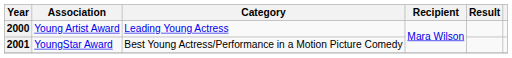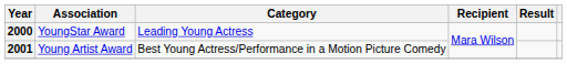 <table class="wikitable unsortable plainrowheaders">
 <tr>
 <th>Year</th>
 <th>Association</th>
 <th>Category</th>
 <th>Recipient</th>
 <th>Result</th>
 <th></th>
 </tr>
 <tr>
 <th scope="row">2000</th>
-<td><a href='#'>Young Artist Award</a></td>
+<td><a href='#'>YoungStar Award</a></td>
 <td><a href='#'>Leading Young Actress</a></td>
 <td rowspan="2"><a href='#'>Mara Wilson</a></td>
 <td></td>
 <td style="text-align:center;"></td>
 </tr>
 <tr>
 <th scope="row">2001</th>
-<td><a href='#'>YoungStar Award</a></td>
+<td><a href='#'>Young Artist Award</a></td>
 <td>Best Young Actress/Performance in a Motion Picture Comedy</td>
 <td></td>
 <td style="text-align:center;"></td>
 </tr>
 <tr>
 </tr>
 </table>
